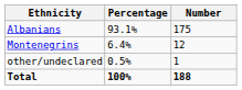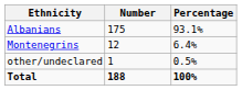 <table class="wikitable">
 <tr>
 <th width="100px">Ethnicity</th>
+<th width="80px">Number</th>
 <th width="80px">Percentage</th>
-<th width="80px">Number</th>
 </tr>
 <tr>
 <td><a href='#'>Albanians</a></td>
+<td>175</td>
 <td>93.1%</td>
-<td>175</td>
 </tr>
 <tr>
 <td><a href='#'>Montenegrins</a></td>
+<td>12</td>
 <td>6.4%</td>
-<td>12</td>
 </tr>
 <tr>
 <td>other/undeclared</td>
+<td>1</td>
 <td>0.5%</td>
-<td>1</td>
 </tr>
 <tr>
 <td><strong>Total</strong></td>
+<td><strong>188</strong></td>
 <td><strong>100%</strong></td>
-<td><strong>188</strong></td>
 </tr>
 </table>
